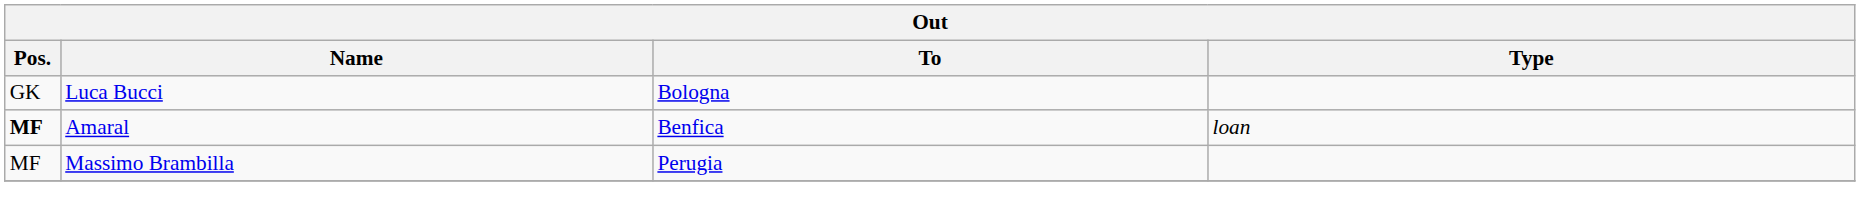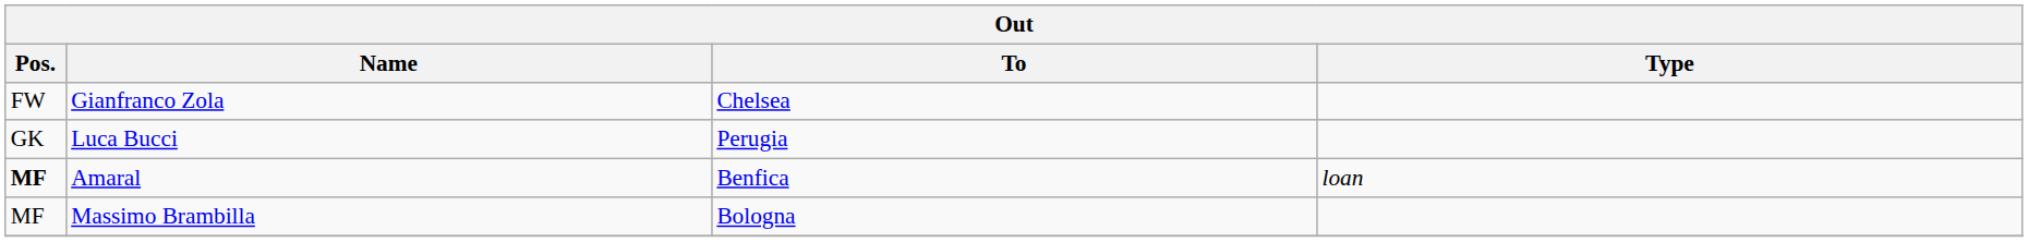 <table class="wikitable" style="font-size:90%;width:99%;">
 <tr>
 <th colspan="4">Out</th>
 </tr>
 <tr>
 <th width=3%>Pos.</th>
 <th width=32%>Name</th>
 <th width=30%>To</th>
 <th width=35%>Type</th>
 </tr>
 <tr>
+<td>FW</td>
+<td><a href='#'>Gianfranco Zola</a></td>
+<td><a href='#'>Chelsea</a></td>
+<td></td>
+</tr>
+<tr>
 <td>GK</td>
 <td><a href='#'>Luca Bucci</a></td>
-<td><a href='#'>Bologna</a></td>
+<td><a href='#'>Perugia</a></td>
 <td></td>
 </tr>
 <tr>
 <td><strong>MF</strong></td>
 <td><a href='#'>Amaral</a></td>
 <td><a href='#'>Benfica</a></td>
 <td><em>loan</em></td>
 </tr>
 <tr>
 <td>MF</td>
 <td><a href='#'>Massimo Brambilla</a></td>
-<td><a href='#'>Perugia</a></td>
+<td><a href='#'>Bologna</a></td>
 <td></td>
 </tr>
 <tr>
 </tr>
 </table>
